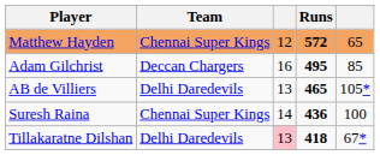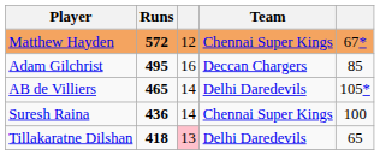 <table class="wikitable" style="text-align: center;">
 <tr>
 <th>Player</th>
+<th>Runs</th>
+<th></th>
 <th>Team</th>
-<th></th>
-<th>Runs</th>
 <th></th>
 </tr>
 <tr style="background-color:sandybrown">
 <td style="text-align:left"><a href='#'>Matthew Hayden</a></td>
+<td><strong>572</strong></td>
+<td>12</td>
 <td style="text-align:left"><a href='#'>Chennai Super Kings</a></td>
-<td>12</td>
-<td><strong>572</strong></td>
-<td>65</td>
+<td>67<a href='#'>*</a></td>
 </tr>
 <tr>
 <td style="text-align:left"><a href='#'>Adam Gilchrist</a></td>
+<td><strong>495</strong></td>
+<td>16</td>
 <td style="text-align:left"><a href='#'>Deccan Chargers</a></td>
-<td>16</td>
-<td><strong>495</strong></td>
 <td>85</td>
 </tr>
 <tr>
 <td style="text-align:left"><a href='#'>AB de Villiers</a></td>
+<td><strong>465</strong></td>
+<td>14</td>
 <td style="text-align:left"><a href='#'>Delhi Daredevils</a></td>
-<td>13</td>
-<td><strong>465</strong></td>
 <td>105<a href='#'>*</a></td>
 </tr>
 <tr>
 <td style="text-align:left"><a href='#'>Suresh Raina</a></td>
+<td><strong>436</strong></td>
+<td>14</td>
 <td style="text-align:left"><a href='#'>Chennai Super Kings</a></td>
-<td>14</td>
-<td><strong>436</strong></td>
 <td>100</td>
 </tr>
 <tr>
 <td style="text-align:left"><a href='#'>Tillakaratne Dilshan</a></td>
+<td><strong>418</strong></td>
+<td style="background: pink;">13</td>
 <td style="text-align:left"><a href='#'>Delhi Daredevils</a></td>
-<td style="background: pink;">13</td>
-<td><strong>418</strong></td>
-<td>67<a href='#'>*</a></td>
+<td>65</td>
 </tr>
 </table>
